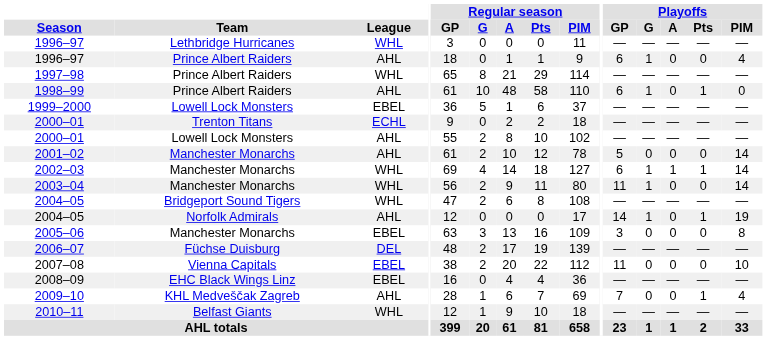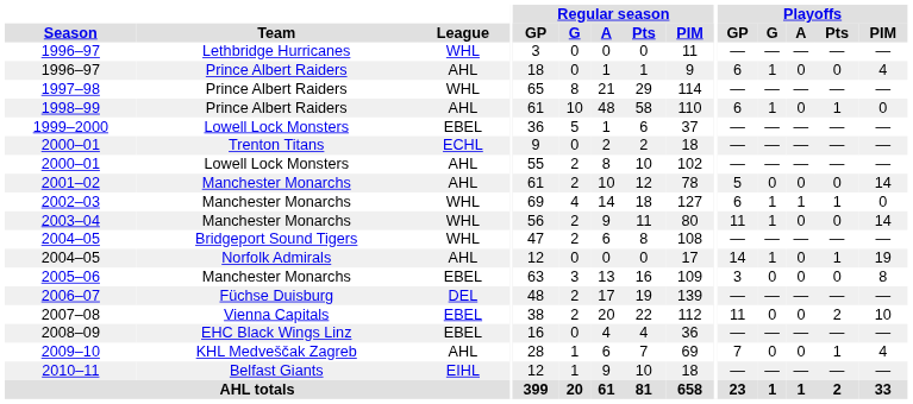 <table border="0" cellpadding="1" cellspacing="0" style="text-align:center; width:60em">
 <tr bgcolor="#e0e0e0">
 <th colspan="3" bgcolor="#ffffff"></th>
 <th rowspan="99" bgcolor="#ffffff"></th>
 <th colspan="5"><a href='#'>Regular season</a></th>
 <th rowspan="99" bgcolor="#ffffff"></th>
 <th colspan="5"><a href='#'>Playoffs</a></th>
 </tr>
 <tr bgcolor="#e0e0e0">
 <th><a href='#'>Season</a></th>
 <th>Team</th>
 <th>League</th>
 <th>GP</th>
 <th><a href='#'>G</a></th>
 <th><a href='#'>A</a></th>
 <th><a href='#'>Pts</a></th>
 <th><a href='#'>PIM</a></th>
 <th>GP</th>
 <th>G</th>
 <th>A</th>
 <th>Pts</th>
 <th>PIM</th>
 </tr>
 <tr ALIGN="center">
 <td><a href='#'>1996–97</a></td>
 <td><a href='#'>Lethbridge Hurricanes</a></td>
 <td><a href='#'>WHL</a></td>
 <td>3</td>
 <td>0</td>
 <td>0</td>
 <td>0</td>
 <td>11</td>
 <td>—</td>
 <td>—</td>
 <td>—</td>
 <td>—</td>
 <td>—</td>
 </tr>
 <tr ALIGN="center" bgcolor="#f0f0f0">
 <td>1996–97</td>
 <td><a href='#'>Prince Albert Raiders</a></td>
 <td>AHL</td>
 <td>18</td>
 <td>0</td>
 <td>1</td>
 <td>1</td>
 <td>9</td>
 <td>6</td>
 <td>1</td>
 <td>0</td>
 <td>0</td>
 <td>4</td>
 </tr>
 <tr ALIGN="center">
 <td><a href='#'>1997–98</a></td>
 <td>Prince Albert Raiders</td>
 <td>WHL</td>
 <td>65</td>
 <td>8</td>
 <td>21</td>
 <td>29</td>
 <td>114</td>
 <td>—</td>
 <td>—</td>
 <td>—</td>
 <td>—</td>
 <td>—</td>
 </tr>
 <tr ALIGN="center" bgcolor="#f0f0f0">
 <td><a href='#'>1998–99</a></td>
 <td>Prince Albert Raiders</td>
 <td>AHL</td>
 <td>61</td>
 <td>10</td>
 <td>48</td>
 <td>58</td>
 <td>110</td>
 <td>6</td>
 <td>1</td>
 <td>0</td>
 <td>1</td>
 <td>0</td>
 </tr>
 <tr ALIGN="center">
 <td><a href='#'>1999–2000</a></td>
 <td><a href='#'>Lowell Lock Monsters</a></td>
 <td>EBEL</td>
 <td>36</td>
 <td>5</td>
 <td>1</td>
 <td>6</td>
 <td>37</td>
 <td>—</td>
 <td>—</td>
 <td>—</td>
 <td>—</td>
 <td>—</td>
 </tr>
 <tr ALIGN="center" bgcolor="#f0f0f0">
 <td><a href='#'>2000–01</a></td>
 <td><a href='#'>Trenton Titans</a></td>
 <td><a href='#'>ECHL</a></td>
 <td>9</td>
 <td>0</td>
 <td>2</td>
 <td>2</td>
 <td>18</td>
 <td>—</td>
 <td>—</td>
 <td>—</td>
 <td>—</td>
 <td>—</td>
 </tr>
 <tr ALIGN="center">
 <td><a href='#'>2000–01</a></td>
 <td>Lowell Lock Monsters</td>
 <td>AHL</td>
 <td>55</td>
 <td>2</td>
 <td>8</td>
 <td>10</td>
 <td>102</td>
 <td>—</td>
 <td>—</td>
 <td>—</td>
 <td>—</td>
 <td>—</td>
 </tr>
 <tr ALIGN="center" bgcolor="#f0f0f0">
 <td><a href='#'>2001–02</a></td>
 <td><a href='#'>Manchester Monarchs</a></td>
 <td>AHL</td>
 <td>61</td>
 <td>2</td>
 <td>10</td>
 <td>12</td>
 <td>78</td>
 <td>5</td>
 <td>0</td>
 <td>0</td>
 <td>0</td>
 <td>14</td>
 </tr>
 <tr ALIGN="center">
 <td><a href='#'>2002–03</a></td>
 <td>Manchester Monarchs</td>
 <td>WHL</td>
 <td>69</td>
 <td>4</td>
 <td>14</td>
 <td>18</td>
 <td>127</td>
 <td>6</td>
 <td>1</td>
 <td>1</td>
 <td>1</td>
-<td>14</td>
+<td>0</td>
 </tr>
 <tr ALIGN="center" bgcolor="#f0f0f0">
 <td><a href='#'>2003–04</a></td>
 <td>Manchester Monarchs</td>
 <td>WHL</td>
 <td>56</td>
 <td>2</td>
 <td>9</td>
 <td>11</td>
 <td>80</td>
 <td>11</td>
 <td>1</td>
 <td>0</td>
 <td>0</td>
 <td>14</td>
 </tr>
 <tr ALIGN="center">
 <td><a href='#'>2004–05</a></td>
 <td><a href='#'>Bridgeport Sound Tigers</a></td>
 <td>WHL</td>
 <td>47</td>
 <td>2</td>
 <td>6</td>
 <td>8</td>
 <td>108</td>
 <td>—</td>
 <td>—</td>
 <td>—</td>
 <td>—</td>
 <td>—</td>
 </tr>
 <tr ALIGN="center" bgcolor="#f0f0f0">
 <td>2004–05</td>
 <td><a href='#'>Norfolk Admirals</a></td>
 <td>AHL</td>
 <td>12</td>
 <td>0</td>
 <td>0</td>
 <td>0</td>
 <td>17</td>
 <td>14</td>
 <td>1</td>
 <td>0</td>
 <td>1</td>
 <td>19</td>
 </tr>
 <tr ALIGN="center">
 <td><a href='#'>2005–06</a></td>
 <td>Manchester Monarchs</td>
 <td>EBEL</td>
 <td>63</td>
 <td>3</td>
 <td>13</td>
 <td>16</td>
 <td>109</td>
 <td>3</td>
 <td>0</td>
 <td>0</td>
 <td>0</td>
 <td>8</td>
 </tr>
 <tr ALIGN="center" bgcolor="#f0f0f0">
 <td><a href='#'>2006–07</a></td>
 <td><a href='#'>Füchse Duisburg</a></td>
 <td><a href='#'>DEL</a></td>
 <td>48</td>
 <td>2</td>
 <td>17</td>
 <td>19</td>
 <td>139</td>
 <td>—</td>
 <td>—</td>
 <td>—</td>
 <td>—</td>
 <td>—</td>
 </tr>
 <tr ALIGN="center">
 <td>2007–08</td>
 <td><a href='#'>Vienna Capitals</a></td>
 <td><a href='#'>EBEL</a></td>
 <td>38</td>
 <td>2</td>
 <td>20</td>
 <td>22</td>
 <td>112</td>
 <td>11</td>
 <td>0</td>
 <td>0</td>
-<td>0</td>
+<td>2</td>
 <td>10</td>
 </tr>
 <tr ALIGN="center" bgcolor="#f0f0f0">
 <td>2008–09</td>
 <td><a href='#'>EHC Black Wings Linz</a></td>
 <td>EBEL</td>
 <td>16</td>
 <td>0</td>
 <td>4</td>
 <td>4</td>
 <td>36</td>
 <td>—</td>
 <td>—</td>
 <td>—</td>
 <td>—</td>
 <td>—</td>
 </tr>
 <tr ALIGN="center">
 <td><a href='#'>2009–10</a></td>
 <td><a href='#'>KHL Medveščak Zagreb</a></td>
 <td>AHL</td>
 <td>28</td>
 <td>1</td>
 <td>6</td>
 <td>7</td>
 <td>69</td>
 <td>7</td>
 <td>0</td>
 <td>0</td>
 <td>1</td>
 <td>4</td>
 </tr>
 <tr ALIGN="center" bgcolor="#f0f0f0">
 <td><a href='#'>2010–11</a></td>
 <td><a href='#'>Belfast Giants</a></td>
-<td>WHL</td>
+<td><a href='#'>EIHL</a></td>
 <td>12</td>
 <td>1</td>
 <td>9</td>
 <td>10</td>
 <td>18</td>
 <td>—</td>
 <td>—</td>
 <td>—</td>
 <td>—</td>
 <td>—</td>
 </tr>
 <tr bgcolor="#e0e0e0">
 <th colspan="3">AHL totals</th>
 <th>399</th>
 <th>20</th>
 <th>61</th>
 <th>81</th>
 <th>658</th>
 <th>23</th>
 <th>1</th>
 <th>1</th>
 <th>2</th>
 <th>33</th>
 </tr>
 </table>
